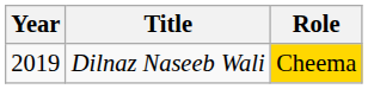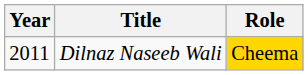 <table class="wikitable sortable plainrowheaders">
 <tr style="text-align:center;">
 <th scope="col">Year</th>
 <th scope="col">Title</th>
 <th scope="col">Role</th>
 </tr>
 <tr>
-<td>2019</td>
+<td>2011</td>
 <td><em>Dilnaz Naseeb Wali</em></td>
 <td style="background: gold;">Cheema</td>
 </tr>
 </table>
